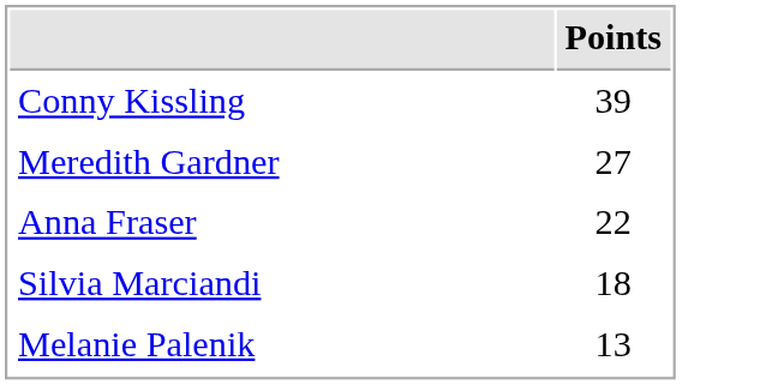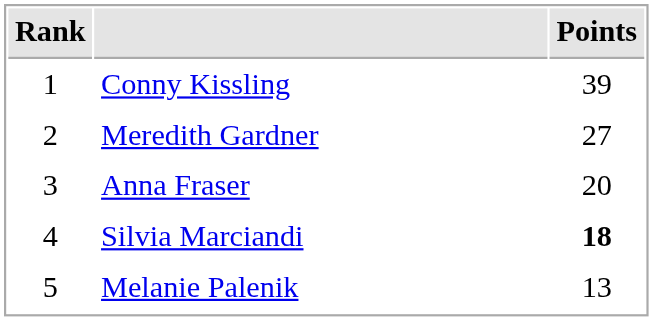 <table cellspacing="1" cellpadding="3" style="border:1px solid #AAAAAA;font-size:86%">
 <tr bgcolor="#E4E4E4">
+<th style="border-bottom:1px solid #AAAAAA" width=10>Rank</th>
 <th style="border-bottom:1px solid #AAAAAA" width=200></th>
 <th style="border-bottom:1px solid #AAAAAA" width=20>Points</th>
 </tr>
 <tr>
+<td align="center">1</td>
 <td> <a href='#'>Conny Kissling</a></td>
 <td align=center>39</td>
 </tr>
 <tr>
+<td align="center">2</td>
 <td> <a href='#'>Meredith Gardner</a></td>
 <td align=center>27</td>
 </tr>
 <tr>
+<td align="center">3</td>
 <td> <a href='#'>Anna Fraser</a></td>
-<td align=center>22</td>
+<td align=center>20</td>
 </tr>
 <tr>
+<td align="center">4</td>
 <td> <a href='#'>Silvia Marciandi</a></td>
-<td align=center>18</td>
+<td align=center><strong>18</strong></td>
 </tr>
 <tr>
+<td align="center">5</td>
 <td> <a href='#'>Melanie Palenik</a></td>
 <td align=center>13</td>
 </tr>
 </table>
